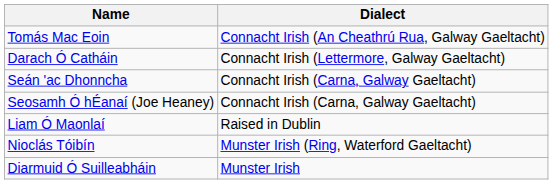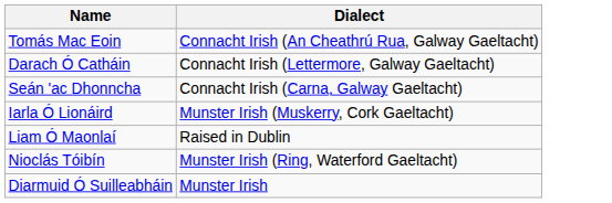 <table class="sortable wikitable" style="border:1px solid silver;">
 <tr>
 <th>Name</th>
 <th>Dialect</th>
 </tr>
 <tr>
 <td><a href='#'>Tomás Mac Eoin</a></td>
 <td><a href='#'>Connacht Irish</a> (<a href='#'>An Cheathrú Rua</a>, Galway Gaeltacht)</td>
 </tr>
 <tr>
 <td><a href='#'>Darach Ó Catháin</a></td>
 <td>Connacht Irish (<a href='#'>Lettermore</a>, Galway Gaeltacht)</td>
 </tr>
 <tr>
 <td><a href='#'>Seán 'ac Dhonncha</a></td>
 <td>Connacht Irish (<a href='#'>Carna, Galway</a> Gaeltacht)</td>
 </tr>
 <tr>
-<td><a href='#'>Seosamh Ó hÉanaí</a> (Joe Heaney)</td>
-<td>Connacht Irish (Carna, Galway Gaeltacht)</td>
+<td><a href='#'>Iarla Ó Lionáird</a></td>
+<td><a href='#'>Munster Irish</a> (<a href='#'>Muskerry</a>, Cork Gaeltacht)</td>
 </tr>
 <tr>
 <td><a href='#'>Liam Ó Maonlaí</a></td>
 <td>Raised in Dublin</td>
 </tr>
 <tr>
 <td><a href='#'>Nioclás Tóibín</a></td>
 <td><a href='#'>Munster Irish</a> (<a href='#'>Ring</a>, Waterford Gaeltacht)</td>
 </tr>
 <tr>
 <td><a href='#'>Diarmuid Ó Suilleabháin</a></td>
 <td><a href='#'>Munster Irish</a></td>
 </tr>
 </table>
